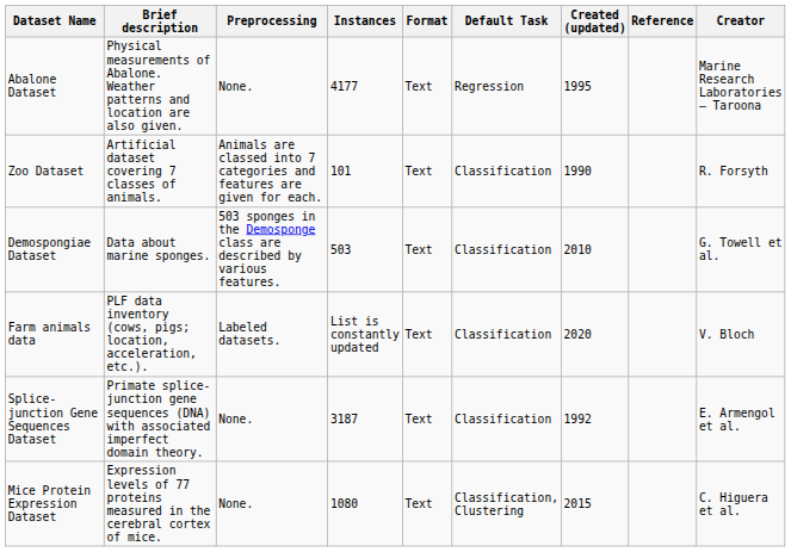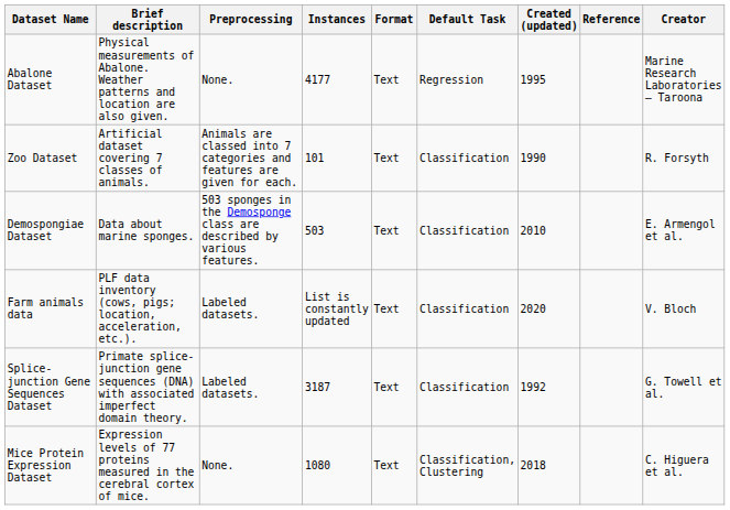 <table class="wikitable sortable" style="width: 100%">
 <tr>
 <th scope="col" style="width: 15%;">Dataset Name</th>
 <th scope="col" style="width: 18%;">Brief description</th>
 <th scope="col" style="width: 18%;">Preprocessing</th>
 <th scope="col" style="width: 6%;">Instances</th>
 <th scope="col" style="width: 7%;">Format</th>
 <th scope="col" style="width: 7%;">Default Task</th>
 <th scope="col" style="width: 6%;">Created (updated)</th>
 <th scope="col" style="width: 6%;">Reference</th>
 <th scope="col" style="width: 11%;">Creator</th>
 </tr>
 <tr>
 <td>Abalone Dataset</td>
 <td>Physical measurements of Abalone. Weather patterns and location are also given.</td>
 <td>None.</td>
 <td>4177</td>
 <td>Text</td>
 <td>Regression</td>
 <td>1995</td>
 <td></td>
 <td>Marine Research Laboratories – Taroona</td>
 </tr>
 <tr>
 <td>Zoo Dataset</td>
 <td>Artificial dataset covering 7 classes of animals.</td>
 <td>Animals are classed into 7 categories and features are given for each.</td>
 <td>101</td>
 <td>Text</td>
 <td>Classification</td>
 <td>1990</td>
 <td></td>
 <td>R. Forsyth</td>
 </tr>
 <tr>
 <td>Demospongiae Dataset</td>
 <td>Data about marine sponges.</td>
 <td>503 sponges in the <a href='#'>Demosponge</a> class are described by various features.</td>
 <td>503</td>
 <td>Text</td>
 <td>Classification</td>
 <td>2010</td>
 <td></td>
-<td>G. Towell et al.</td>
+<td>E. Armengol et al.</td>
 </tr>
 <tr>
 <td>Farm animals data</td>
 <td>PLF data inventory (cows, pigs; location, acceleration, etc.).</td>
 <td>Labeled datasets.</td>
 <td>List is constantly updated</td>
 <td>Text</td>
 <td>Classification</td>
 <td>2020</td>
 <td></td>
 <td>V. Bloch</td>
 </tr>
 <tr>
 <td>Splice-junction Gene Sequences Dataset</td>
 <td>Primate splice-junction gene sequences (DNA) with associated imperfect domain theory.</td>
-<td>None.</td>
+<td>Labeled datasets.</td>
 <td>3187</td>
 <td>Text</td>
 <td>Classification</td>
 <td>1992</td>
 <td></td>
-<td>E. Armengol et al.</td>
+<td>G. Towell et al.</td>
 </tr>
 <tr>
 <td>Mice Protein Expression Dataset</td>
 <td>Expression levels of 77 proteins measured in the cerebral cortex of mice.</td>
 <td>None.</td>
 <td>1080</td>
 <td>Text</td>
 <td>Classification, Clustering</td>
-<td>2015</td>
+<td>2018</td>
 <td></td>
 <td>C. Higuera et al.</td>
 </tr>
 </table>
